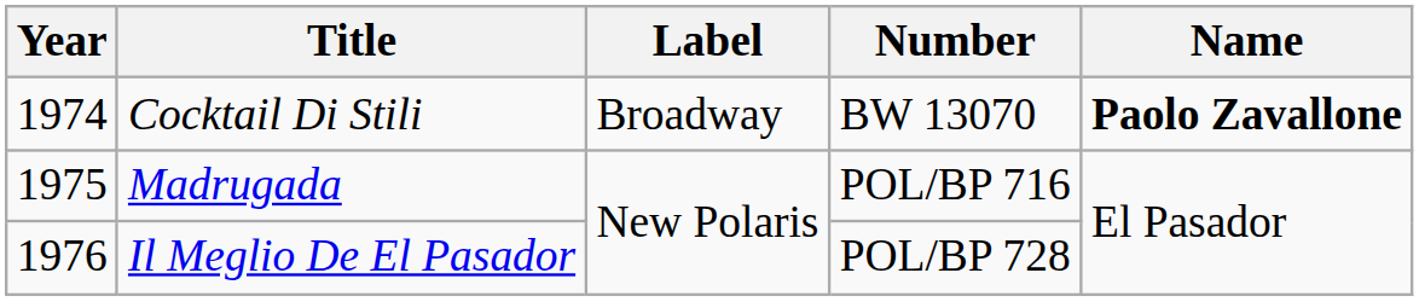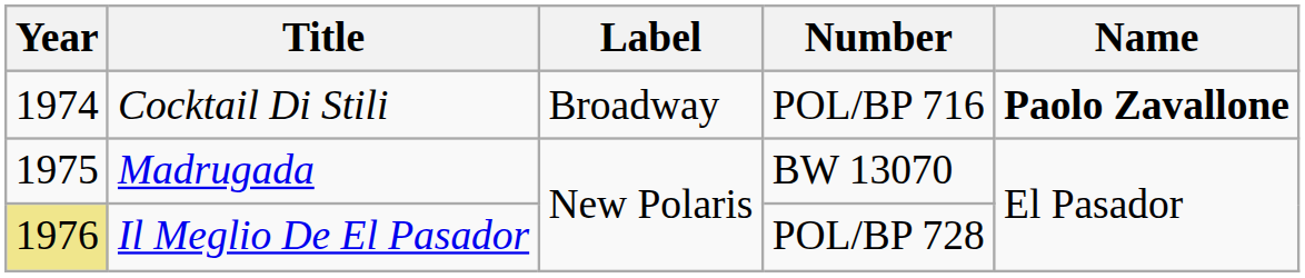 <table class="wikitable">
 <tr>
 <th>Year</th>
 <th>Title</th>
 <th>Label</th>
 <th>Number</th>
 <th>Name</th>
 </tr>
 <tr>
 <td>1974</td>
 <td><em>Cocktail Di Stili</em></td>
 <td>Broadway</td>
-<td>BW 13070</td>
+<td>POL/BP 716</td>
 <td><strong>Paolo Zavallone</strong></td>
 </tr>
 <tr>
 <td>1975</td>
 <td><em><a href='#'>Madrugada</a></em></td>
 <td rowspan="2">New Polaris</td>
-<td>POL/BP 716</td>
+<td>BW 13070</td>
 <td rowspan="2">El Pasador</td>
 </tr>
 <tr>
-<td>1976</td>
+<td style="background: khaki;">1976</td>
 <td><em><a href='#'>Il Meglio De El Pasador</a></em></td>
 <td>POL/BP 728</td>
 </tr>
 </table>
